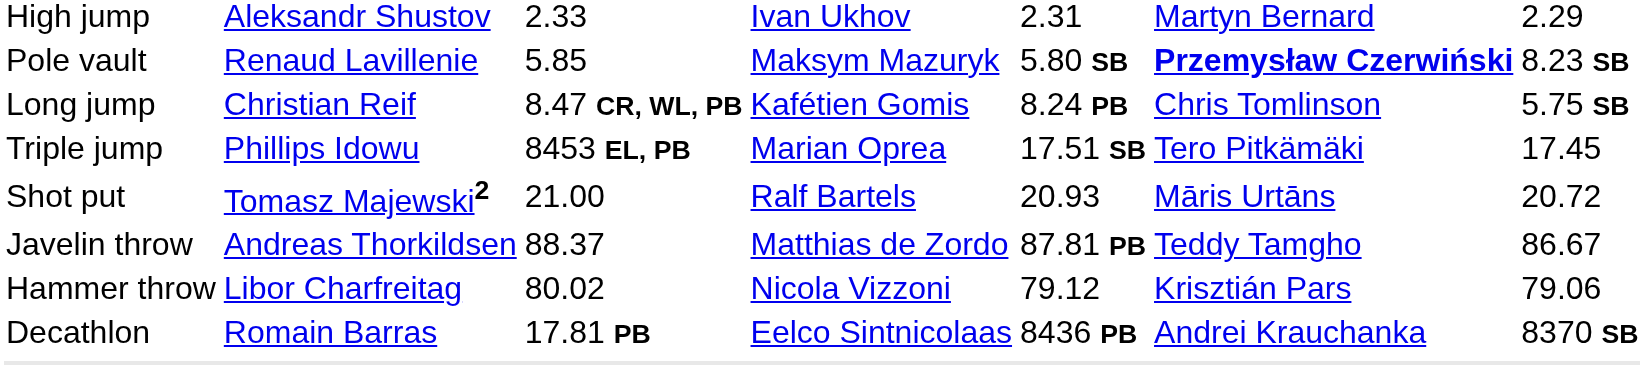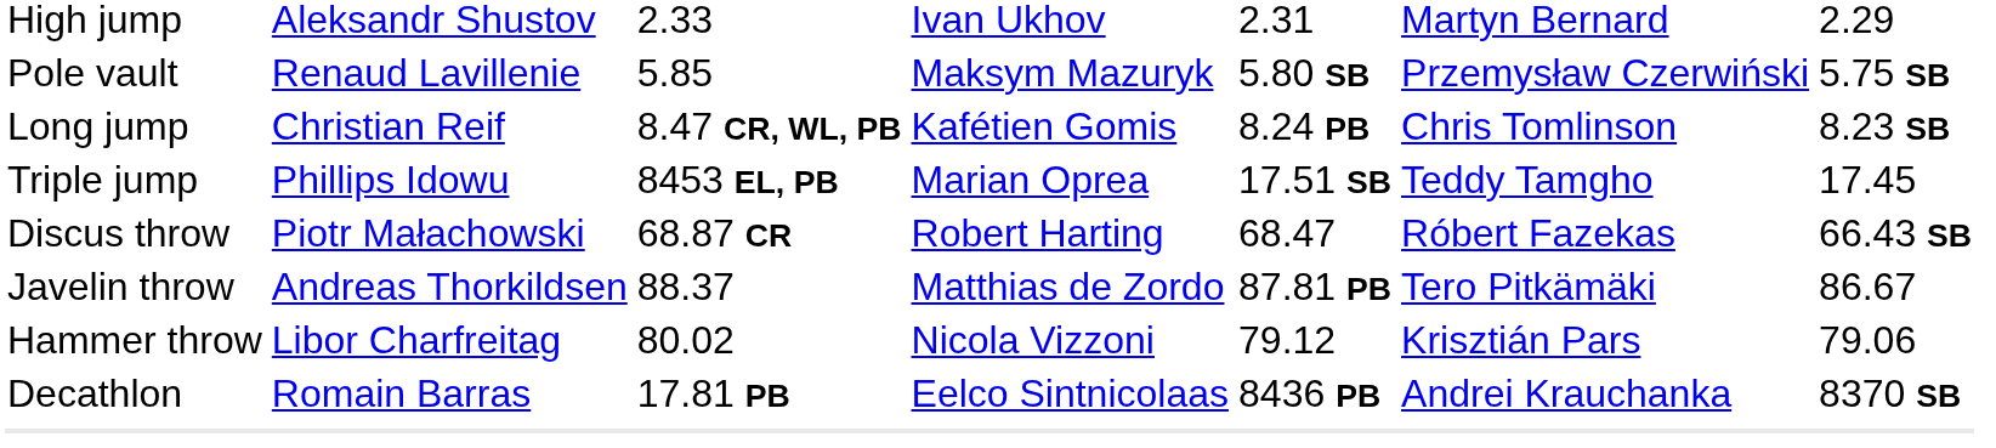 <table>
 <tr>
 <td>High jump<br></td>
 <td><a href='#'>Aleksandr Shustov</a><br><em></em></td>
 <td>2.33</td>
 <td><a href='#'>Ivan Ukhov</a><br><em></em></td>
 <td>2.31</td>
 <td><a href='#'>Martyn Bernard</a><br><em></em></td>
 <td>2.29</td>
 </tr>
 <tr>
 <td>Pole vault<br></td>
 <td><a href='#'>Renaud Lavillenie</a><br><em></em></td>
 <td>5.85</td>
 <td><a href='#'>Maksym Mazuryk</a><br><em></em></td>
 <td>5.80 <small><strong>SB</strong></small></td>
-<td><strong><a href='#'>Przemysław Czerwiński</a><br><em></em></strong></td>
-<td>8.23 <small><strong>SB</strong></small></td>
+<td><a href='#'>Przemysław Czerwiński</a><br><em></em></td>
+<td>5.75 <small><strong>SB</strong></small></td>
 </tr>
 <tr>
 <td>Long jump<br></td>
 <td><a href='#'>Christian Reif</a><br><em></em></td>
 <td>8.47 <small><strong>CR, WL, PB</strong></small></td>
 <td><a href='#'>Kafétien Gomis</a><br><em></em></td>
 <td>8.24 <small><strong>PB</strong></small></td>
 <td><a href='#'>Chris Tomlinson</a><br><em></em></td>
-<td>5.75 <small><strong>SB</strong></small></td>
+<td>8.23 <small><strong>SB</strong></small></td>
 </tr>
 <tr>
 <td>Triple jump<br></td>
 <td><a href='#'>Phillips Idowu</a><br><em></em></td>
 <td>8453 <small><strong>EL, PB</strong></small></td>
 <td><a href='#'>Marian Oprea</a><br><em></em></td>
 <td>17.51 <small><strong>SB</strong></small></td>
-<td><a href='#'>Tero Pitkämäki</a><br><em></em></td>
+<td><a href='#'>Teddy Tamgho</a><br><em></em></td>
 <td>17.45</td>
 </tr>
 <tr>
-<td>Shot put<br></td>
-<td><a href='#'>Tomasz Majewski</a><sup><strong>2</strong></sup><br><em></em></td>
-<td>21.00</td>
-<td><a href='#'>Ralf Bartels</a><br><em></em></td>
-<td>20.93</td>
-<td><a href='#'>Māris Urtāns</a><br><em></em></td>
-<td>20.72</td>
+<td>Discus throw <br></td>
+<td><a href='#'>Piotr Małachowski</a><br><em></em></td>
+<td>68.87 <small><strong>CR</strong></small></td>
+<td><a href='#'>Robert Harting</a><br><em></em></td>
+<td>68.47</td>
+<td><a href='#'>Róbert Fazekas</a><br><em></em></td>
+<td>66.43 <small><strong>SB</strong></small></td>
 </tr>
 <tr>
 <td>Javelin throw <br></td>
 <td><a href='#'>Andreas Thorkildsen</a><br><em></em></td>
 <td>88.37</td>
 <td><a href='#'>Matthias de Zordo</a><br><em></em></td>
 <td>87.81 <small><strong>PB</strong></small></td>
-<td><a href='#'>Teddy Tamgho</a><br><em></em></td>
+<td><a href='#'>Tero Pitkämäki</a><br><em></em></td>
 <td>86.67</td>
 </tr>
 <tr>
 <td>Hammer throw<br></td>
 <td><a href='#'>Libor Charfreitag</a><br><em></em></td>
 <td>80.02</td>
 <td><a href='#'>Nicola Vizzoni</a><br><em></em></td>
 <td>79.12</td>
 <td><a href='#'>Krisztián Pars</a><br><em></em></td>
 <td>79.06</td>
 </tr>
 <tr>
 <td>Decathlon <br></td>
 <td><a href='#'>Romain Barras</a><br><em></em></td>
 <td>17.81 <small><strong>PB</strong></small></td>
 <td><a href='#'>Eelco Sintnicolaas</a><br><em></em></td>
 <td>8436 <small><strong>PB</strong></small></td>
 <td><a href='#'>Andrei Krauchanka</a><br><em></em></td>
 <td>8370 <small><strong>SB</strong></small></td>
 </tr>
 <tr>
 </tr>
 <tr bgcolor= e8e8e8>
 <td colspan=7></td>
 </tr>
 </table>
